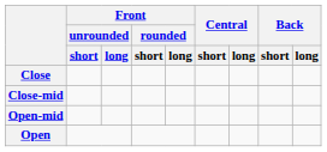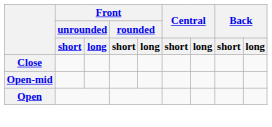 <table class="wikitable" style=text-align:center>
 <tr>
 <th rowspan=3></th>
 <th colspan=4><a href='#'>Front</a></th>
 <th colspan=2 rowspan=2><a href='#'>Central</a></th>
 <th colspan=2 rowspan=2><a href='#'>Back</a></th>
 </tr>
 <tr class=small>
 <th colspan=2><a href='#'>unrounded</a></th>
 <th colspan=2><a href='#'>rounded</a></th>
 </tr>
 <tr class=small>
 <th><a href='#'>short</a></th>
 <th><a href='#'>long</a></th>
 <th>short</th>
 <th>long</th>
 <th>short</th>
 <th>long</th>
 <th>short</th>
 <th>long</th>
 </tr>
 <tr>
 <th><a href='#'>Close</a></th>
 <td></td>
 <td></td>
 <td></td>
 <td></td>
 <td></td>
 <td></td>
 <td></td>
 <td></td>
 </tr>
 <tr>
-<th><a href='#'>Close-mid</a></th>
-<td></td>
-<td></td>
-<td></td>
-<td></td>
-<td></td>
-<td></td>
-<td></td>
-<td></td>
-</tr>
-<tr>
 <th><a href='#'>Open-mid</a></th>
 <td></td>
 <td></td>
 <td></td>
 <td></td>
 <td></td>
 <td></td>
 <td></td>
 <td></td>
 </tr>
 <tr>
 <th><a href='#'>Open</a></th>
 <td colspan=2></td>
 <td colspan=2></td>
 <td></td>
 <td></td>
 <td></td>
 <td></td>
 </tr>
 </table>
